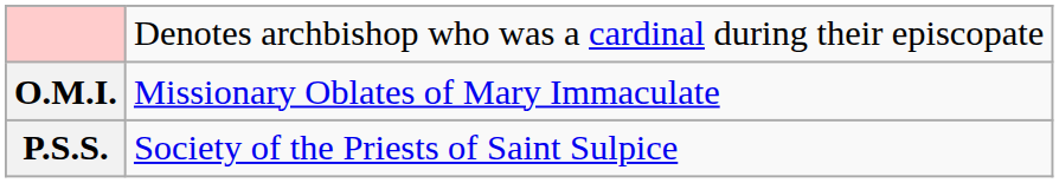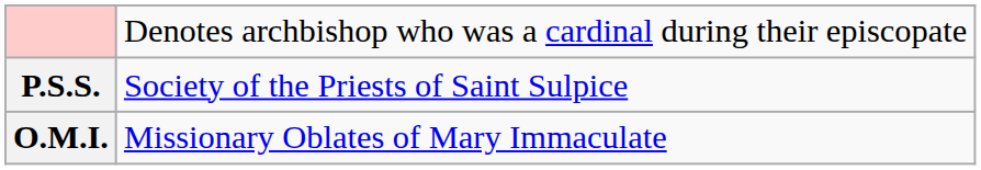 <table class="wikitable col1center">
 <tr>
 <th style="background-color:#fcc"></th>
 <td>Denotes archbishop who was a <a href='#'>cardinal</a> during their episcopate</td>
 </tr>
 <tr>
+<th>P.S.S.</th>
+<td><a href='#'>Society of the Priests of Saint Sulpice</a></td>
+</tr>
+<tr>
 <th>O.M.I.</th>
 <td><a href='#'>Missionary Oblates of Mary Immaculate</a></td>
 </tr>
-<tr>
-<th>P.S.S.</th>
-<td><a href='#'>Society of the Priests of Saint Sulpice</a></td>
-</tr>
 </table>
